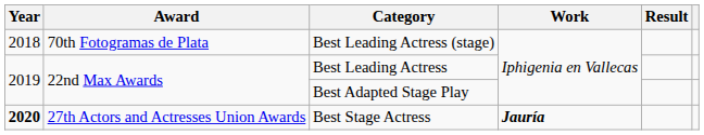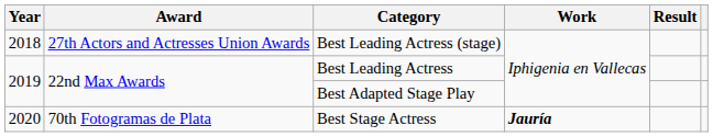 <table class="wikitable sortable plainrowheaders">
 <tr>
 <th>Year</th>
 <th>Award</th>
 <th>Category</th>
 <th>Work</th>
 <th>Result</th>
 <th scope="col" class="unsortable"></th>
 </tr>
 <tr>
 <td align = "center">2018</td>
-<td>70th <a href='#'>Fotogramas de Plata</a></td>
+<td><a href='#'>27th Actors and Actresses Union Awards</a></td>
 <td>Best Leading Actress (stage)</td>
 <td rowspan = "3"><em>Iphigenia en Vallecas</em></td>
 <td></td>
 <td align = "center"></td>
 </tr>
 <tr>
 <td align = "center" rowspan = "2">2019</td>
 <td rowspan = "2">22nd <a href='#'>Max Awards</a></td>
 <td>Best Leading Actress</td>
 <td></td>
 <td align = "center"></td>
 </tr>
 <tr>
 <td>Best Adapted Stage Play</td>
 <td></td>
 <td align = "center"></td>
 </tr>
 <tr>
-<td align = "center"><strong>2020</strong></td>
-<td><a href='#'>27th Actors and Actresses Union Awards</a></td>
+<td align = "center">2020</td>
+<td>70th <a href='#'>Fotogramas de Plata</a></td>
 <td>Best Stage Actress</td>
 <td><strong><em>Jauría</em></strong></td>
 <td></td>
 <td align = "center"></td>
 </tr>
 </table>
